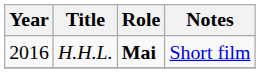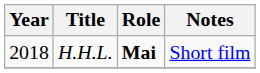 <table class="wikitable sortable">
 <tr>
 <th>Year</th>
 <th>Title</th>
 <th>Role</th>
 <th>Notes</th>
 </tr>
 <tr>
-<td>2016</td>
+<td>2018</td>
 <td><em>H.H.L.</em></td>
 <td><strong>Mai</strong></td>
 <td><a href='#'>Short film</a></td>
 </tr>
 <tr>
 </tr>
 </table>
